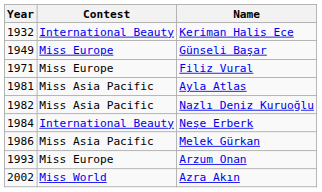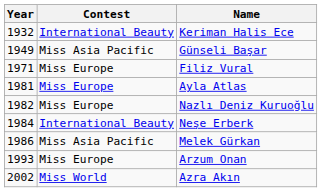 <table class="wikitable">
 <tr>
 <th>Year</th>
 <th>Contest</th>
 <th>Name</th>
 </tr>
 <tr>
 <td>1932</td>
 <td><a href='#'>International Beauty</a></td>
 <td><a href='#'>Keriman Halis Ece</a></td>
 </tr>
 <tr>
 <td>1949</td>
-<td><a href='#'>Miss Europe</a></td>
+<td>Miss Asia Pacific</td>
 <td><a href='#'>Günseli Başar</a></td>
 </tr>
 <tr>
 <td>1971</td>
 <td>Miss Europe</td>
 <td><a href='#'>Filiz Vural</a></td>
 </tr>
 <tr>
 <td>1981</td>
-<td>Miss Asia Pacific</td>
+<td><a href='#'>Miss Europe</a></td>
 <td><a href='#'>Ayla Atlas</a></td>
 </tr>
 <tr>
 <td>1982</td>
-<td>Miss Asia Pacific</td>
+<td>Miss Europe</td>
 <td><a href='#'>Nazlı Deniz Kuruoğlu</a></td>
 </tr>
 <tr>
 <td>1984</td>
 <td><a href='#'>International Beauty</a></td>
 <td><a href='#'>Neşe Erberk</a></td>
 </tr>
 <tr>
 <td>1986</td>
 <td>Miss Asia Pacific</td>
 <td><a href='#'>Melek Gürkan</a></td>
 </tr>
 <tr>
 <td>1993</td>
 <td>Miss Europe</td>
 <td><a href='#'>Arzum Onan</a></td>
 </tr>
 <tr>
 <td>2002</td>
 <td><a href='#'>Miss World</a></td>
 <td><a href='#'>Azra Akın</a></td>
 </tr>
 </table>
